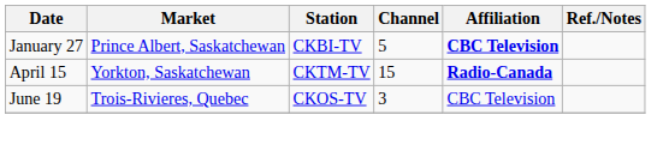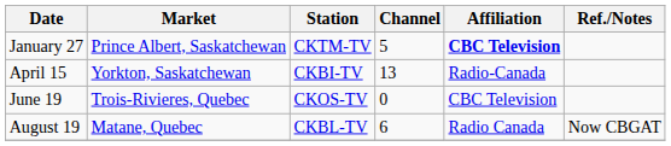 <table class="wikitable">
 <tr>
 <th>Date</th>
 <th>Market</th>
 <th>Station</th>
 <th>Channel</th>
 <th>Affiliation</th>
 <th>Ref./Notes</th>
 </tr>
 <tr>
 <td>January 27</td>
 <td><a href='#'>Prince Albert, Saskatchewan</a></td>
-<td><a href='#'>CKBI-TV</a></td>
+<td><a href='#'>CKTM-TV</a></td>
 <td>5</td>
 <td><strong><a href='#'>CBC Television</a></strong></td>
 <td></td>
 </tr>
 <tr>
 <td>April 15</td>
 <td><a href='#'>Yorkton, Saskatchewan</a></td>
-<td><a href='#'>CKTM-TV</a></td>
-<td>15</td>
-<td><strong><a href='#'>Radio-Canada</a></strong></td>
+<td><a href='#'>CKBI-TV</a></td>
+<td>13</td>
+<td><a href='#'>Radio-Canada</a></td>
 <td></td>
 </tr>
 <tr>
 <td>June 19</td>
 <td><a href='#'>Trois-Rivieres, Quebec</a></td>
 <td><a href='#'>CKOS-TV</a></td>
-<td>3</td>
+<td>0</td>
 <td><a href='#'>CBC Television</a></td>
 <td></td>
 </tr>
 <tr>
+<td>August 19</td>
+<td><a href='#'>Matane, Quebec</a></td>
+<td><a href='#'>CKBL-TV</a></td>
+<td>6</td>
+<td><a href='#'>Radio Canada</a></td>
+<td>Now CBGAT</td>
+</tr>
+<tr>
 </tr>
 </table>
